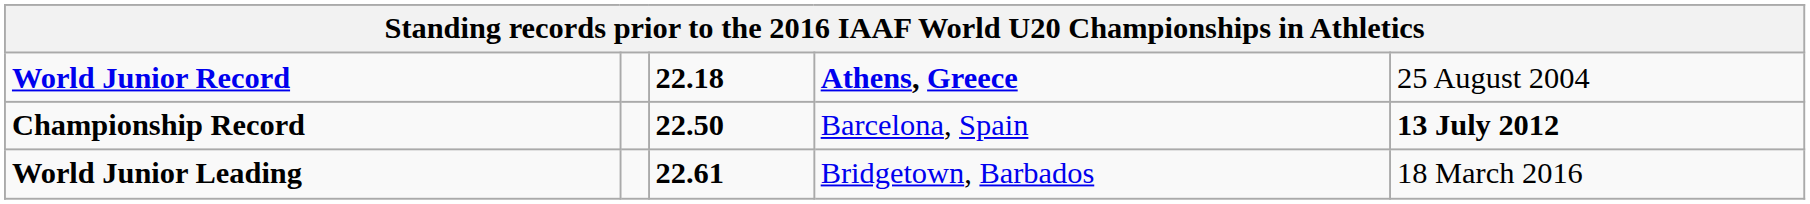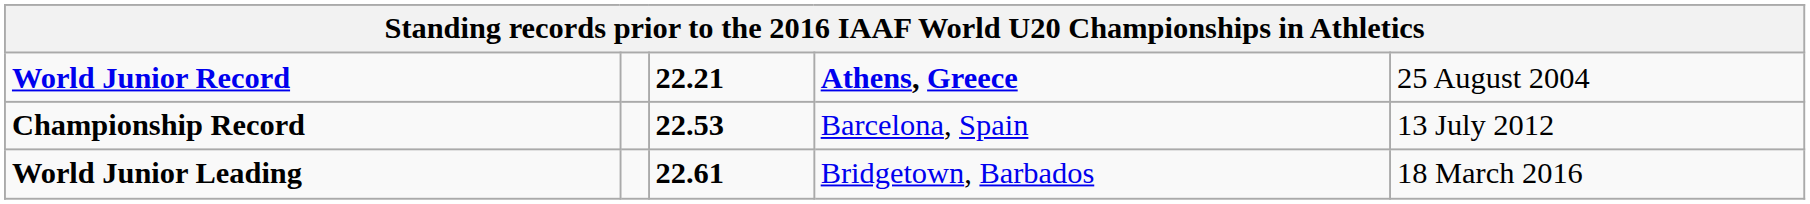 <table class="wikitable" width=75%>
 <tr>
 <th colspan="5">Standing records prior to the 2016 IAAF World U20 Championships in Athletics</th>
 </tr>
 <tr>
 <td><strong><a href='#'>World Junior Record</a></strong></td>
 <td></td>
-<td><strong>22.18</strong></td>
+<td><strong>22.21</strong></td>
 <td><strong><a href='#'>Athens</a>, <a href='#'>Greece</a></strong></td>
 <td>25 August 2004</td>
 </tr>
 <tr>
 <td><strong>Championship Record</strong></td>
 <td></td>
-<td><strong>22.50</strong></td>
+<td><strong>22.53</strong></td>
 <td><a href='#'>Barcelona</a>, <a href='#'>Spain</a></td>
-<td><strong>13 July 2012</strong></td>
+<td>13 July 2012</td>
 </tr>
 <tr>
 <td><strong>World Junior Leading</strong></td>
 <td></td>
 <td><strong>22.61</strong></td>
 <td><a href='#'>Bridgetown</a>, <a href='#'>Barbados</a></td>
 <td>18 March 2016</td>
 </tr>
 </table>
